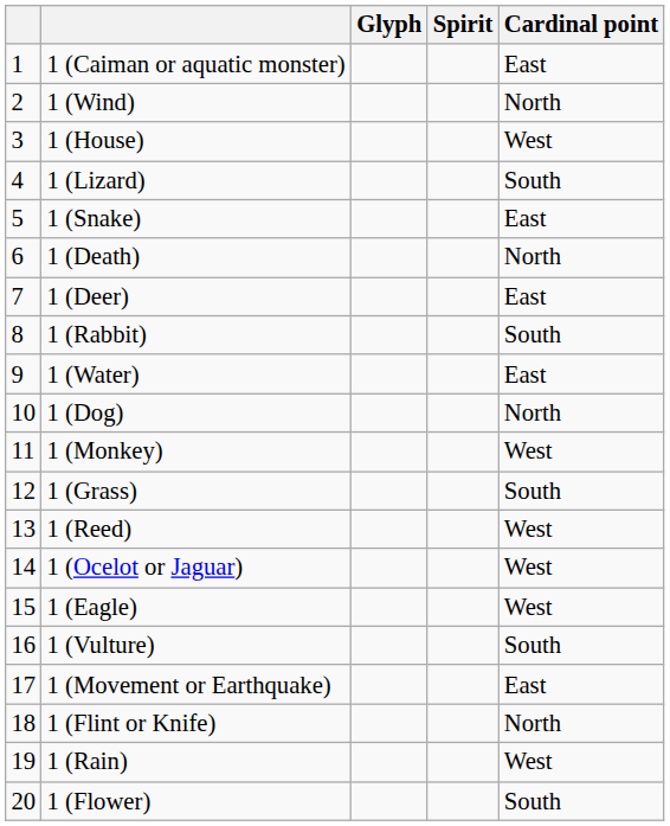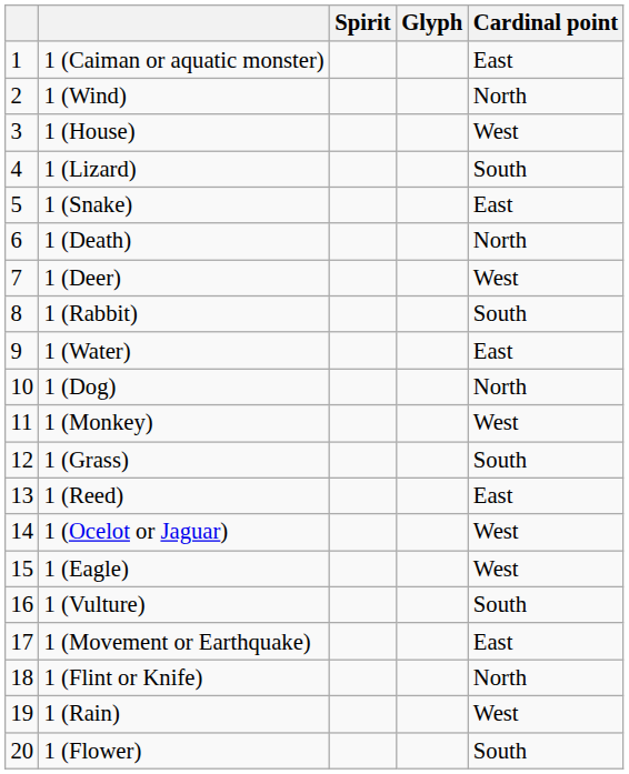 <table class="wikitable">
 <tr>
 <th></th>
 <th></th>
+<th>Spirit</th>
 <th>Glyph</th>
-<th>Spirit</th>
 <th>Cardinal point</th>
 </tr>
 <tr>
 <td>1</td>
 <td>1  (Caiman or aquatic monster)</td>
 <td></td>
 <td></td>
 <td>East</td>
 </tr>
 <tr>
 <td>2</td>
 <td>1  (Wind)</td>
 <td></td>
 <td></td>
 <td>North</td>
 </tr>
 <tr>
 <td>3</td>
 <td>1  (House)</td>
 <td></td>
 <td></td>
 <td>West</td>
 </tr>
 <tr>
 <td>4</td>
 <td>1  (Lizard)</td>
 <td></td>
 <td></td>
 <td>South</td>
 </tr>
 <tr>
 <td>5</td>
 <td>1  (Snake)</td>
 <td></td>
 <td></td>
 <td>East</td>
 </tr>
 <tr>
 <td>6</td>
 <td>1  (Death)</td>
 <td></td>
 <td></td>
 <td>North</td>
 </tr>
 <tr>
 <td>7</td>
 <td>1  (Deer)</td>
 <td></td>
 <td></td>
-<td>East</td>
+<td>West</td>
 </tr>
 <tr>
 <td>8</td>
 <td>1  (Rabbit)</td>
 <td></td>
 <td></td>
 <td>South</td>
 </tr>
 <tr>
 <td>9</td>
 <td>1  (Water)</td>
 <td></td>
 <td></td>
 <td>East</td>
 </tr>
 <tr>
 <td>10</td>
 <td>1  (Dog)</td>
 <td></td>
 <td></td>
 <td>North</td>
 </tr>
 <tr>
 <td>11</td>
 <td>1  (Monkey)</td>
 <td></td>
 <td></td>
 <td>West</td>
 </tr>
 <tr>
 <td>12</td>
 <td>1  (Grass)</td>
 <td></td>
 <td></td>
 <td>South</td>
 </tr>
 <tr>
 <td>13</td>
 <td>1  (Reed)</td>
 <td></td>
 <td></td>
-<td>West</td>
+<td>East</td>
 </tr>
 <tr>
 <td>14</td>
 <td>1  (<a href='#'>Ocelot</a> or <a href='#'>Jaguar</a>)</td>
 <td></td>
 <td></td>
 <td>West</td>
 </tr>
 <tr>
 <td>15</td>
 <td>1  (Eagle)</td>
 <td></td>
 <td></td>
 <td>West</td>
 </tr>
 <tr>
 <td>16</td>
 <td>1  (Vulture)</td>
 <td></td>
 <td></td>
 <td>South</td>
 </tr>
 <tr>
 <td>17</td>
 <td>1  (Movement or Earthquake)</td>
 <td></td>
 <td></td>
 <td>East</td>
 </tr>
 <tr>
 <td>18</td>
 <td>1  (Flint or Knife)</td>
 <td></td>
 <td></td>
 <td>North</td>
 </tr>
 <tr>
 <td>19</td>
 <td>1  (Rain)</td>
 <td></td>
 <td></td>
 <td>West</td>
 </tr>
 <tr>
 <td>20</td>
 <td>1  (Flower)</td>
 <td></td>
 <td></td>
 <td>South</td>
 </tr>
 </table>
